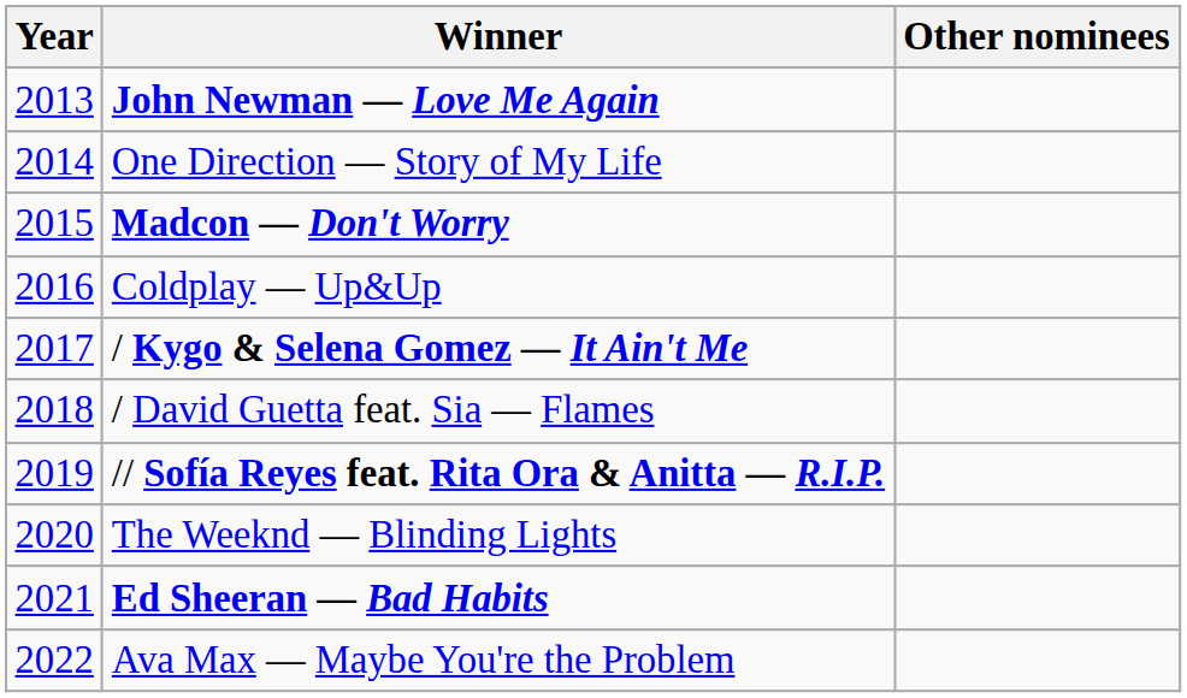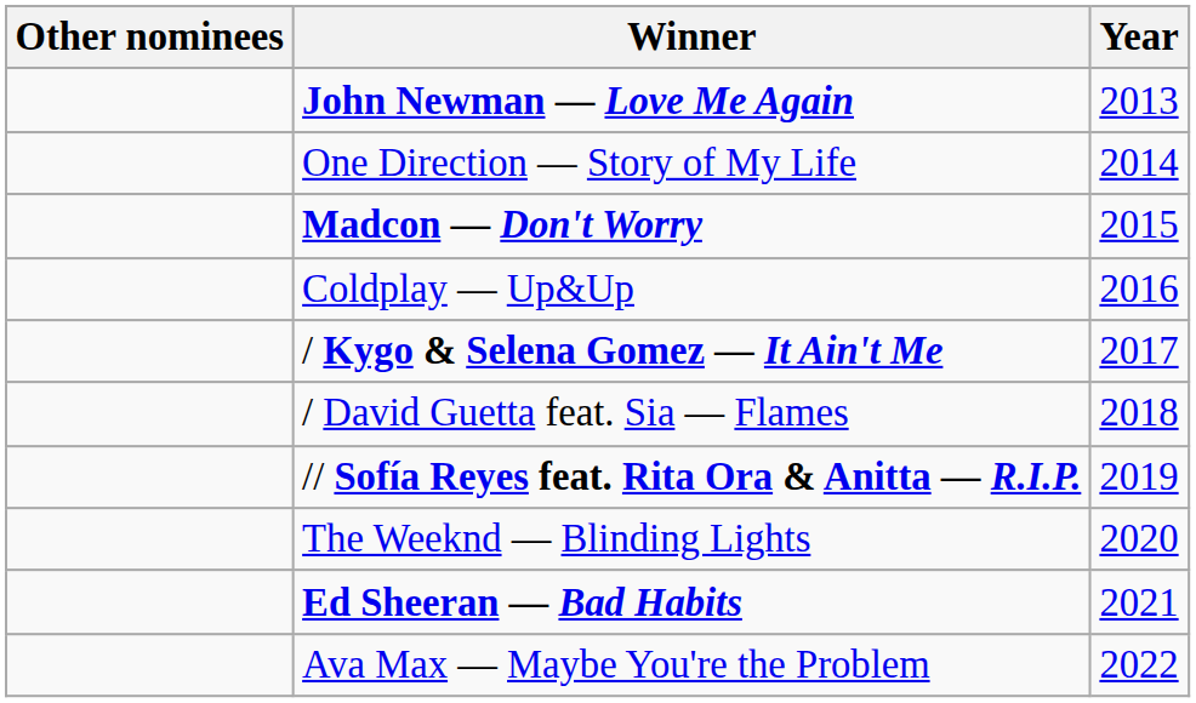 <table class="wikitable">
 <tr>
+<th>Other nominees</th>
+<th>Winner</th>
 <th>Year</th>
-<th>Winner</th>
-<th>Other nominees</th>
 </tr>
 <tr>
+<td></td>
+<td> <strong><a href='#'>John Newman</a> — <em><a href='#'>Love Me Again</a><strong><em></td>
 <td><a href='#'>2013</a></td>
-<td> <strong><a href='#'>John Newman</a> — <em><a href='#'>Love Me Again</a><strong><em></td>
-<td></td>
 </tr>
 <tr>
+<td></td>
+<td> </strong><a href='#'>One Direction</a> — </em><a href='#'>Story of My Life</a></em></strong></td>
 <td><a href='#'>2014</a></td>
-<td> </strong><a href='#'>One Direction</a> — </em><a href='#'>Story of My Life</a></em></strong></td>
-<td></td>
 </tr>
 <tr>
+<td></td>
+<td> <strong><a href='#'>Madcon</a> — <em><a href='#'>Don't Worry</a><strong><em></td>
 <td><a href='#'>2015</a></td>
-<td> <strong><a href='#'>Madcon</a> — <em><a href='#'>Don't Worry</a><strong><em></td>
-<td></td>
 </tr>
 <tr>
+<td></td>
+<td> </strong><a href='#'>Coldplay</a> — </em><a href='#'>Up&Up</a></em></strong></td>
 <td><a href='#'>2016</a></td>
-<td> </strong><a href='#'>Coldplay</a> — </em><a href='#'>Up&Up</a></em></strong></td>
-<td></td>
 </tr>
 <tr>
+<td></td>
+<td>/ <strong><a href='#'>Kygo</a> & <a href='#'>Selena Gomez</a> — <em><a href='#'>It Ain't Me</a><strong><em></td>
 <td><a href='#'>2017</a></td>
-<td>/ <strong><a href='#'>Kygo</a> & <a href='#'>Selena Gomez</a> — <em><a href='#'>It Ain't Me</a><strong><em></td>
-<td></td>
 </tr>
 <tr>
+<td></td>
+<td>/ </strong><a href='#'>David Guetta</a> feat. <a href='#'>Sia</a> — </em><a href='#'>Flames</a></em></strong></td>
 <td><a href='#'>2018</a></td>
-<td>/ </strong><a href='#'>David Guetta</a> feat. <a href='#'>Sia</a> — </em><a href='#'>Flames</a></em></strong></td>
-<td></td>
 </tr>
 <tr>
+<td></td>
+<td>// <strong><a href='#'>Sofía Reyes</a> feat. <a href='#'>Rita Ora</a> & <a href='#'>Anitta</a> — <em><a href='#'>R.I.P.</a><strong><em></td>
 <td><a href='#'>2019</a></td>
-<td>// <strong><a href='#'>Sofía Reyes</a> feat. <a href='#'>Rita Ora</a> & <a href='#'>Anitta</a> — <em><a href='#'>R.I.P.</a><strong><em></td>
-<td></td>
 </tr>
 <tr>
+<td></td>
+<td> </strong><a href='#'>The Weeknd</a> — </em><a href='#'>Blinding Lights</a></em></strong></td>
 <td><a href='#'>2020</a></td>
-<td> </strong><a href='#'>The Weeknd</a> — </em><a href='#'>Blinding Lights</a></em></strong></td>
-<td></td>
 </tr>
 <tr>
+<td></td>
+<td> <strong><a href='#'>Ed Sheeran</a> — <em><a href='#'>Bad Habits</a><strong><em></td>
 <td><a href='#'>2021</a></td>
-<td> <strong><a href='#'>Ed Sheeran</a> — <em><a href='#'>Bad Habits</a><strong><em></td>
-<td></td>
 </tr>
 <tr>
+<td></td>
+<td> </strong><a href='#'>Ava Max</a> — </em><a href='#'>Maybe You're the Problem</a></em></strong></td>
 <td><a href='#'>2022</a></td>
-<td> </strong><a href='#'>Ava Max</a> — </em><a href='#'>Maybe You're the Problem</a></em></strong></td>
-<td></td>
 </tr>
 </table>
